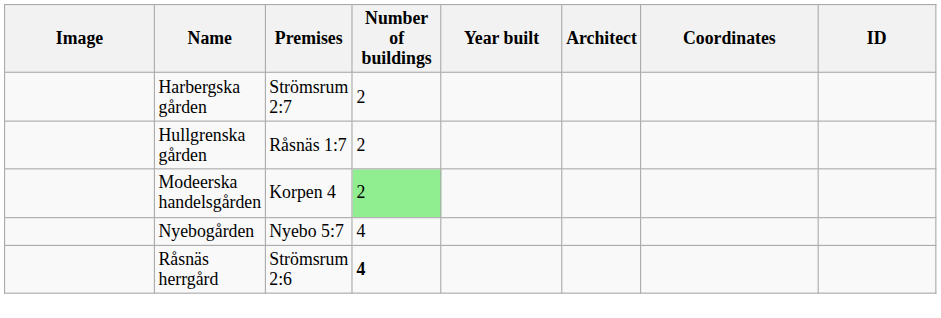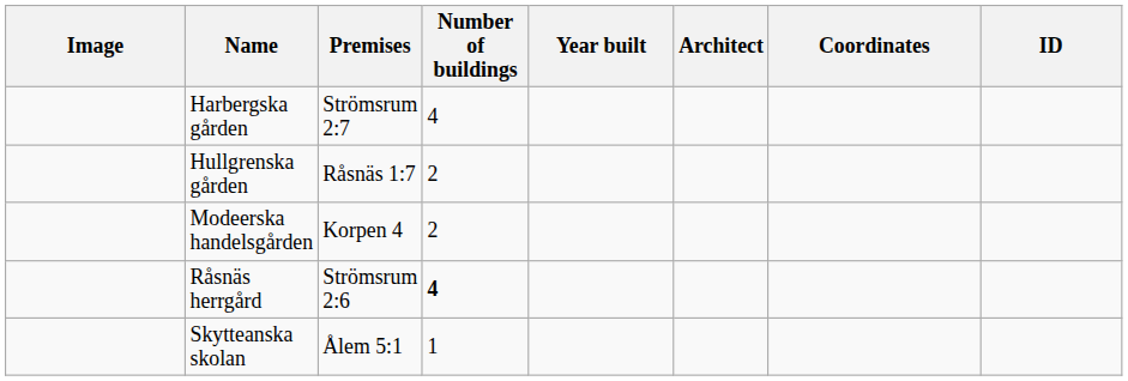 <table class="wikitable" width="95%">
 <tr>
 <th width="150">Image</th>
 <th>Name</th>
 <th>Premises</th>
 <th width="75">Number of<br>buildings</th>
 <th width="120">Year built</th>
 <th>Architect</th>
 <th width="170">Coordinates</th>
 <th width="120">ID</th>
 </tr>
 <tr>
 <td></td>
 <td>Harbergska gården</td>
 <td>Strömsrum 2:7</td>
-<td>2</td>
+<td>4</td>
 <td></td>
 <td></td>
 <td></td>
 <td></td>
 </tr>
 <tr>
 <td></td>
 <td>Hullgrenska gården</td>
 <td>Råsnäs 1:7</td>
 <td>2</td>
 <td></td>
 <td></td>
 <td></td>
 <td></td>
 </tr>
 <tr>
 <td></td>
 <td>Modeerska handelsgården</td>
 <td>Korpen 4</td>
-<td style="background: lightgreen;">2</td>
-<td></td>
-<td></td>
-<td></td>
-<td></td>
-</tr>
-<tr>
-<td></td>
-<td>Nyebogården</td>
-<td>Nyebo 5:7</td>
-<td>4</td>
+<td>2</td>
 <td></td>
 <td></td>
 <td></td>
 <td></td>
 </tr>
 <tr>
 <td></td>
 <td>Råsnäs herrgård</td>
 <td>Strömsrum 2:6</td>
 <td><strong>4</strong></td>
 <td></td>
 <td></td>
 <td></td>
 <td></td>
 </tr>
+<tr>
+<td></td>
+<td>Skytteanska skolan</td>
+<td>Ålem 5:1</td>
+<td>1</td>
+<td></td>
+<td></td>
+<td></td>
+<td></td>
+</tr>
 </table>
